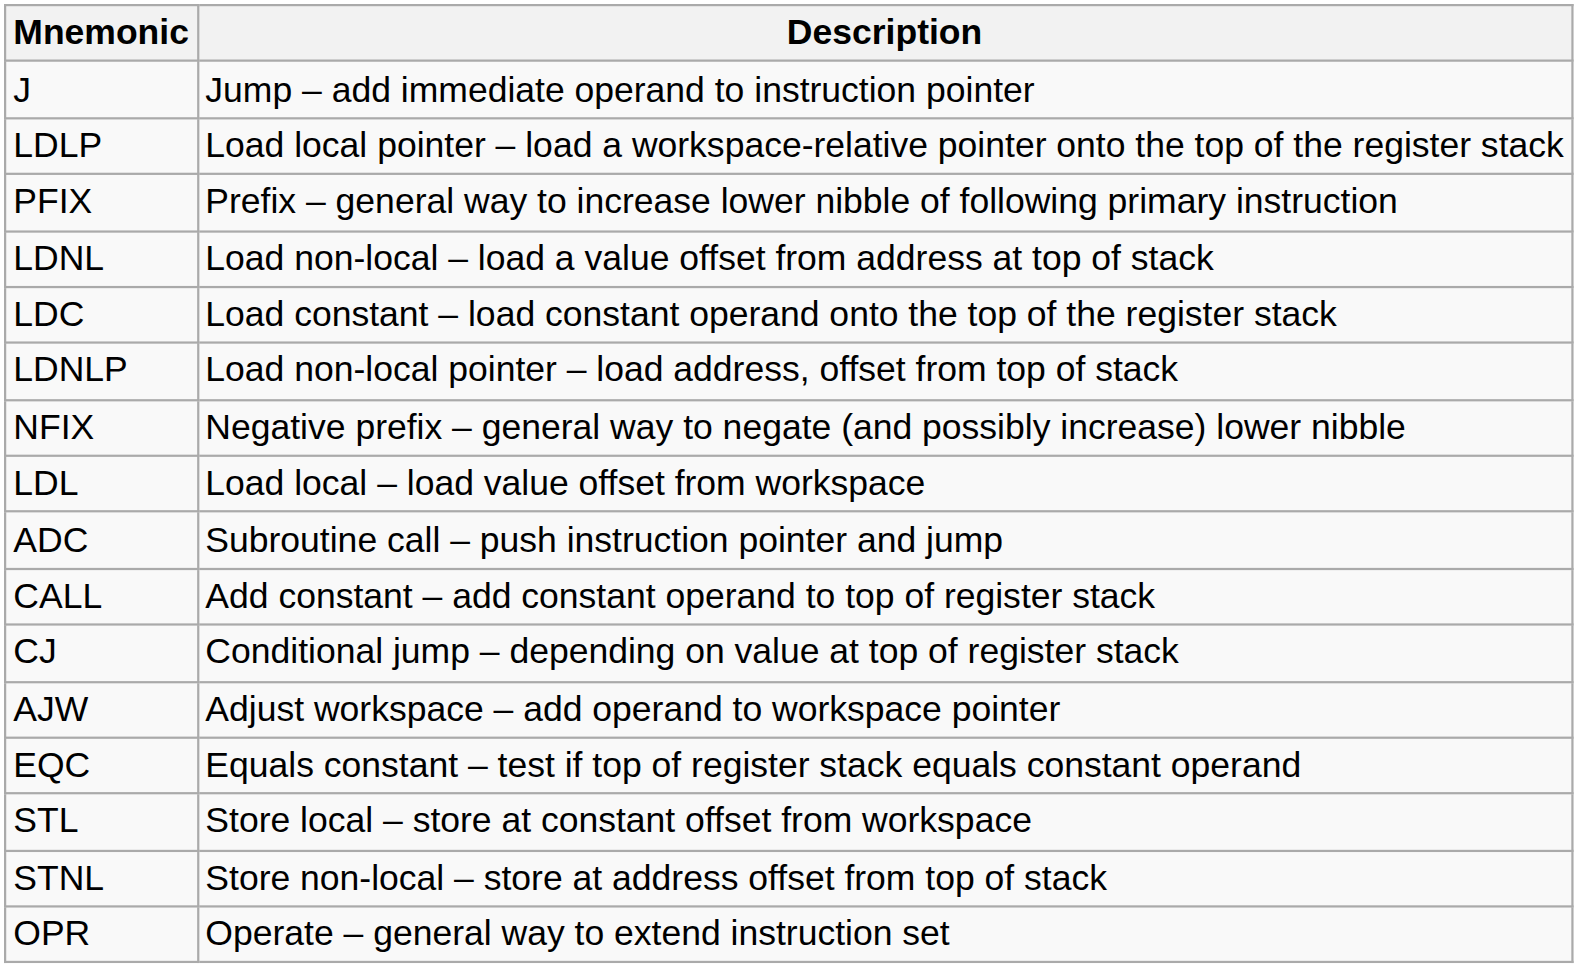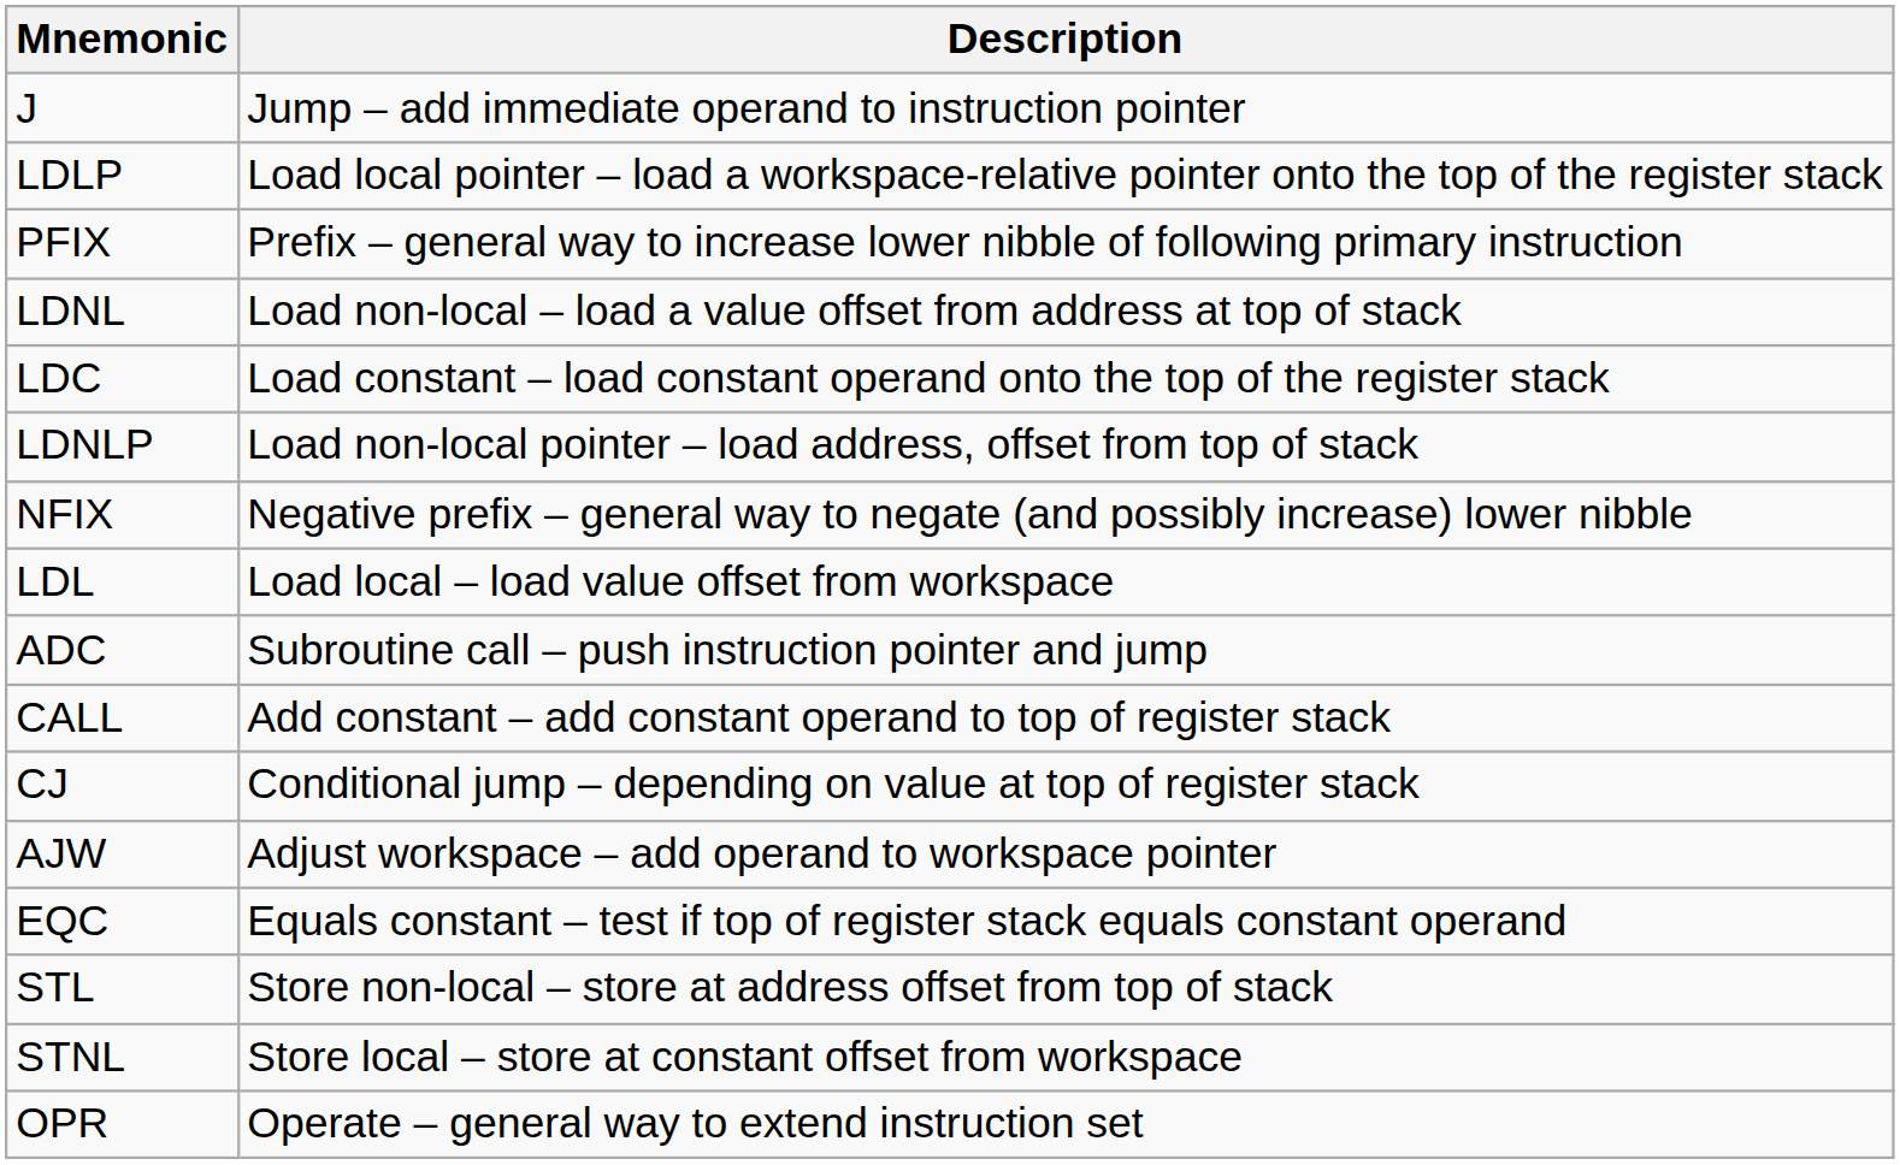 <table class="wikitable">
 <tr>
 <th>Mnemonic</th>
 <th>Description</th>
 </tr>
 <tr>
 <td>J</td>
 <td>Jump – add immediate operand to instruction pointer</td>
 </tr>
 <tr>
 <td>LDLP</td>
 <td>Load local pointer – load a workspace-relative pointer onto the top of the register stack</td>
 </tr>
 <tr>
 <td>PFIX</td>
 <td>Prefix – general way to increase lower nibble of following primary instruction</td>
 </tr>
 <tr>
 <td>LDNL</td>
 <td>Load non-local – load a value offset from address at top of stack</td>
 </tr>
 <tr>
 <td>LDC</td>
 <td>Load constant – load constant operand onto the top of the register stack</td>
 </tr>
 <tr>
 <td>LDNLP</td>
 <td>Load non-local pointer – load address, offset from top of stack</td>
 </tr>
 <tr>
 <td>NFIX</td>
 <td>Negative prefix – general way to negate (and possibly increase) lower nibble</td>
 </tr>
 <tr>
 <td>LDL</td>
 <td>Load local – load value offset from workspace</td>
 </tr>
 <tr>
 <td>ADC</td>
 <td>Subroutine call – push instruction pointer and jump</td>
 </tr>
 <tr>
 <td>CALL</td>
 <td>Add constant – add constant operand to top of register stack</td>
 </tr>
 <tr>
 <td>CJ</td>
 <td>Conditional jump – depending on value at top of register stack</td>
 </tr>
 <tr>
 <td>AJW</td>
 <td>Adjust workspace – add operand to workspace pointer</td>
 </tr>
 <tr>
 <td>EQC</td>
 <td>Equals constant – test if top of register stack equals constant operand</td>
 </tr>
 <tr>
 <td>STL</td>
-<td>Store local – store at constant offset from workspace</td>
+<td>Store non-local – store at address offset from top of stack</td>
 </tr>
 <tr>
 <td>STNL</td>
-<td>Store non-local – store at address offset from top of stack</td>
+<td>Store local – store at constant offset from workspace</td>
 </tr>
 <tr>
 <td>OPR</td>
 <td>Operate – general way to extend instruction set</td>
 </tr>
 </table>
